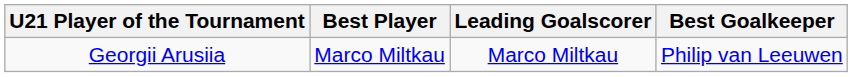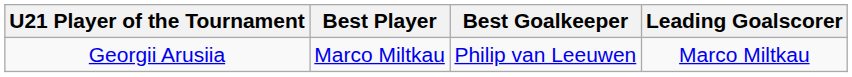 <table class=wikitable style="text-align:center; margin:auto">
 <tr>
 <th>U21 Player of the Tournament</th>
 <th>Best Player</th>
+<th>Best Goalkeeper</th>
 <th>Leading Goalscorer</th>
-<th>Best Goalkeeper</th>
 </tr>
 <tr>
 <td> <a href='#'>Georgii Arusiia</a></td>
 <td> <a href='#'>Marco Miltkau</a></td>
+<td> <a href='#'>Philip van Leeuwen</a></td>
 <td> <a href='#'>Marco Miltkau</a></td>
-<td> <a href='#'>Philip van Leeuwen</a></td>
 </tr>
 </table>
